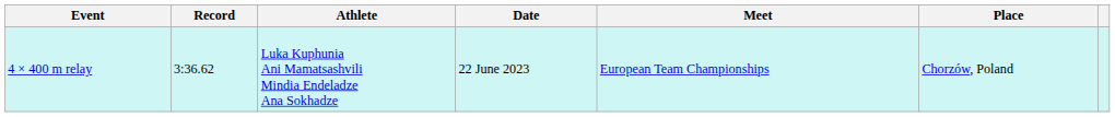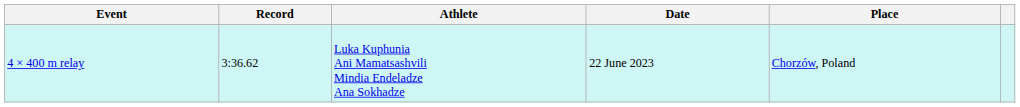 <table class="wikitable" style="font-size:95%; width: 100%;">
 <tr>
 <th>Event</th>
 <th>Record</th>
 <th>Athlete</th>
 <th>Date</th>
-<th>Meet</th>
 <th>Place</th>
 <th></th>
 </tr>
 <tr bgcolor="#CEF6F5">
 <td><a href='#'>4 × 400 m relay</a></td>
 <td>3:36.62</td>
 <td><br><a href='#'>Luka Kuphunia</a><br><a href='#'>Ani Mamatsashvili</a><br><a href='#'>Mindia Endeladze</a><br><a href='#'>Ana Sokhadze</a></td>
 <td>22 June 2023</td>
-<td><a href='#'>European Team Championships</a></td>
 <td><a href='#'>Chorzów</a>, Poland</td>
 <td></td>
 </tr>
 </table>
